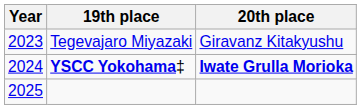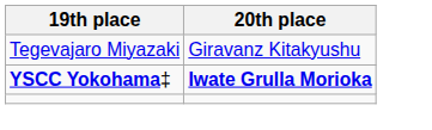 <table class="wikitable">
 <tr>
-<th>Year</th>
 <th>19th place</th>
 <th>20th place</th>
 </tr>
 <tr>
-<td><a href='#'>2023</a></td>
 <td><a href='#'>Tegevajaro Miyazaki</a></td>
 <td><a href='#'>Giravanz Kitakyushu</a></td>
 </tr>
 <tr>
-<td><a href='#'>2024</a></td>
 <td><strong><a href='#'>YSCC Yokohama</a></strong>‡</td>
 <td><strong><a href='#'>Iwate Grulla Morioka</a></strong></td>
 </tr>
 <tr>
-<td><a href='#'>2025</a></td>
 <td></td>
 <td></td>
 </tr>
 </table>
